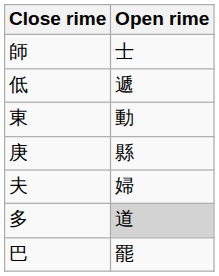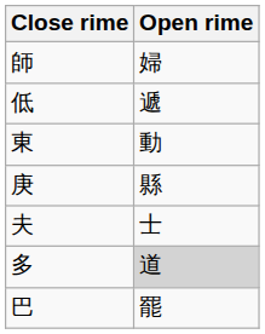 <table class="wikitable">
 <tr>
 <th>Close rime</th>
 <th>Open rime</th>
 </tr>
 <tr>
 <td>師 </td>
-<td>士 </td>
+<td>婦 </td>
 </tr>
 <tr>
 <td>低 </td>
 <td>遞 </td>
 </tr>
 <tr>
 <td>東 </td>
 <td>動 </td>
 </tr>
 <tr>
 <td>庚 </td>
 <td>縣 </td>
 </tr>
 <tr>
 <td>夫 </td>
-<td>婦 </td>
+<td>士 </td>
 </tr>
 <tr>
 <td>多 </td>
 <td style="background: lightgrey;">道 </td>
 </tr>
 <tr>
 <td>巴 </td>
 <td>罷 </td>
 </tr>
 </table>
